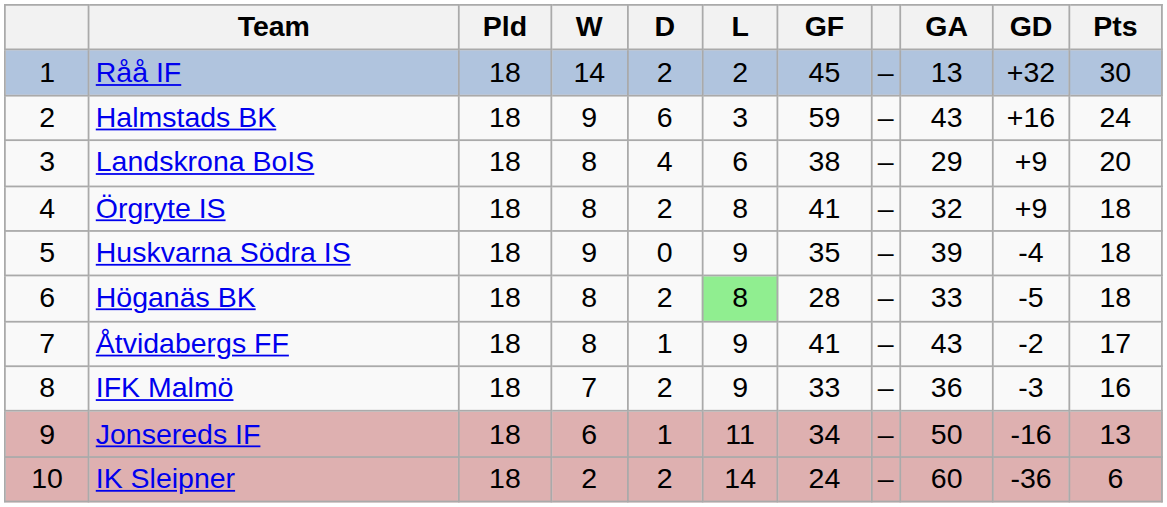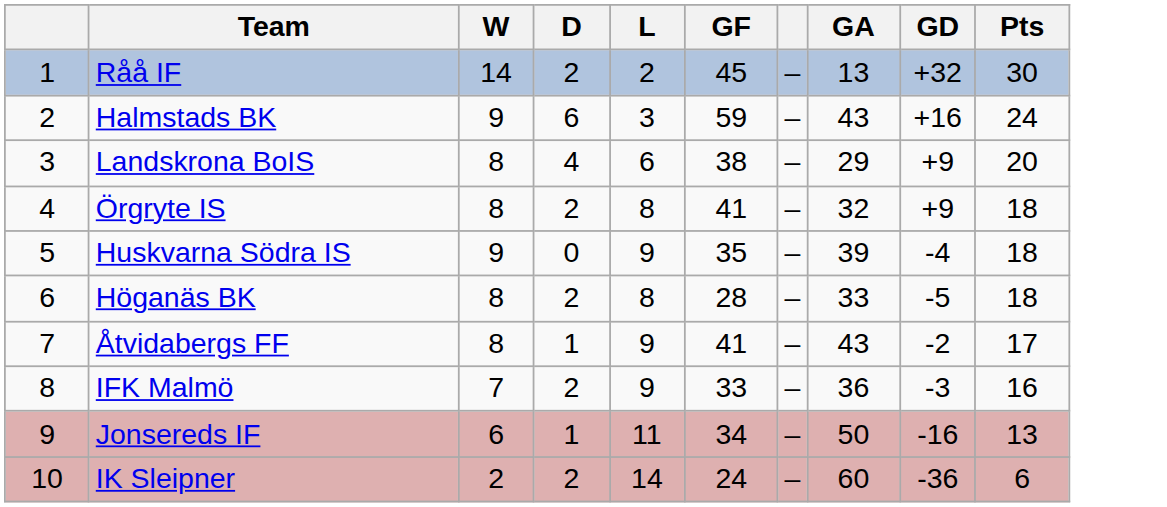 <table class="wikitable" style="text-align: center;">
 <tr>
 <th style="width: 40px;"></th>
 <th style="width: 200px;">Team</th>
-<th style="width: 45px;">Pld</th>
 <th style="width: 35px;">W</th>
 <th style="width: 35px;">D</th>
 <th style="width: 35px;">L</th>
 <th style="width: 45px;">GF</th>
 <th></th>
 <th style="width: 45px;">GA</th>
 <th style="width: 35px;">GD</th>
 <th style="width: 45px;">Pts</th>
 </tr>
 <tr style="background: #b0c4de">
 <td>1</td>
 <td style="text-align: left;"><a href='#'>Råå IF</a></td>
-<td>18</td>
 <td>14</td>
 <td>2</td>
 <td>2</td>
 <td>45</td>
 <td>–</td>
 <td>13</td>
 <td>+32</td>
 <td>30</td>
 </tr>
 <tr>
 <td>2</td>
 <td style="text-align: left;"><a href='#'>Halmstads BK</a></td>
-<td>18</td>
 <td>9</td>
 <td>6</td>
 <td>3</td>
 <td>59</td>
 <td>–</td>
 <td>43</td>
 <td>+16</td>
 <td>24</td>
 </tr>
 <tr>
 <td>3</td>
 <td style="text-align: left;"><a href='#'>Landskrona BoIS</a></td>
-<td>18</td>
 <td>8</td>
 <td>4</td>
 <td>6</td>
 <td>38</td>
 <td>–</td>
 <td>29</td>
 <td>+9</td>
 <td>20</td>
 </tr>
 <tr>
 <td>4</td>
 <td style="text-align: left;"><a href='#'>Örgryte IS</a></td>
-<td>18</td>
 <td>8</td>
 <td>2</td>
 <td>8</td>
 <td>41</td>
 <td>–</td>
 <td>32</td>
 <td>+9</td>
 <td>18</td>
 </tr>
 <tr>
 <td>5</td>
 <td style="text-align: left;"><a href='#'>Huskvarna Södra IS</a></td>
-<td>18</td>
 <td>9</td>
 <td>0</td>
 <td>9</td>
 <td>35</td>
 <td>–</td>
 <td>39</td>
 <td>-4</td>
 <td>18</td>
 </tr>
 <tr>
 <td>6</td>
 <td style="text-align: left;"><a href='#'>Höganäs BK</a></td>
-<td>18</td>
 <td>8</td>
 <td>2</td>
-<td style="background: lightgreen;">8</td>
+<td>8</td>
 <td>28</td>
 <td>–</td>
 <td>33</td>
 <td>-5</td>
 <td>18</td>
 </tr>
 <tr>
 <td>7</td>
 <td style="text-align: left;"><a href='#'>Åtvidabergs FF</a></td>
-<td>18</td>
 <td>8</td>
 <td>1</td>
 <td>9</td>
 <td>41</td>
 <td>–</td>
 <td>43</td>
 <td>-2</td>
 <td>17</td>
 </tr>
 <tr>
 <td>8</td>
 <td style="text-align: left;"><a href='#'>IFK Malmö</a></td>
-<td>18</td>
 <td>7</td>
 <td>2</td>
 <td>9</td>
 <td>33</td>
 <td>–</td>
 <td>36</td>
 <td>-3</td>
 <td>16</td>
 </tr>
 <tr style="background: #deb0b0">
 <td>9</td>
 <td style="text-align: left;"><a href='#'>Jonsereds IF</a></td>
-<td>18</td>
 <td>6</td>
 <td>1</td>
 <td>11</td>
 <td>34</td>
 <td>–</td>
 <td>50</td>
 <td>-16</td>
 <td>13</td>
 </tr>
 <tr style="background: #deb0b0">
 <td>10</td>
 <td style="text-align: left;"><a href='#'>IK Sleipner</a></td>
-<td>18</td>
 <td>2</td>
 <td>2</td>
 <td>14</td>
 <td>24</td>
 <td>–</td>
 <td>60</td>
 <td>-36</td>
 <td>6</td>
 </tr>
 </table>
